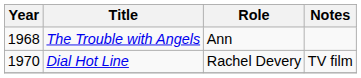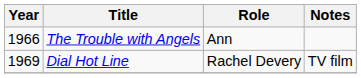 <table class="wikitable sortable">
 <tr>
 <th>Year</th>
 <th>Title</th>
 <th>Role</th>
 <th>Notes</th>
 </tr>
 <tr>
-<td>1968</td>
+<td>1966</td>
 <td><em><a href='#'>The Trouble with Angels</a></em></td>
 <td>Ann</td>
 <td></td>
 </tr>
 <tr>
-<td>1970</td>
+<td>1969</td>
 <td><em><a href='#'>Dial Hot Line</a></em></td>
 <td>Rachel Devery</td>
 <td>TV film</td>
 </tr>
 <tr>
 </tr>
 </table>
